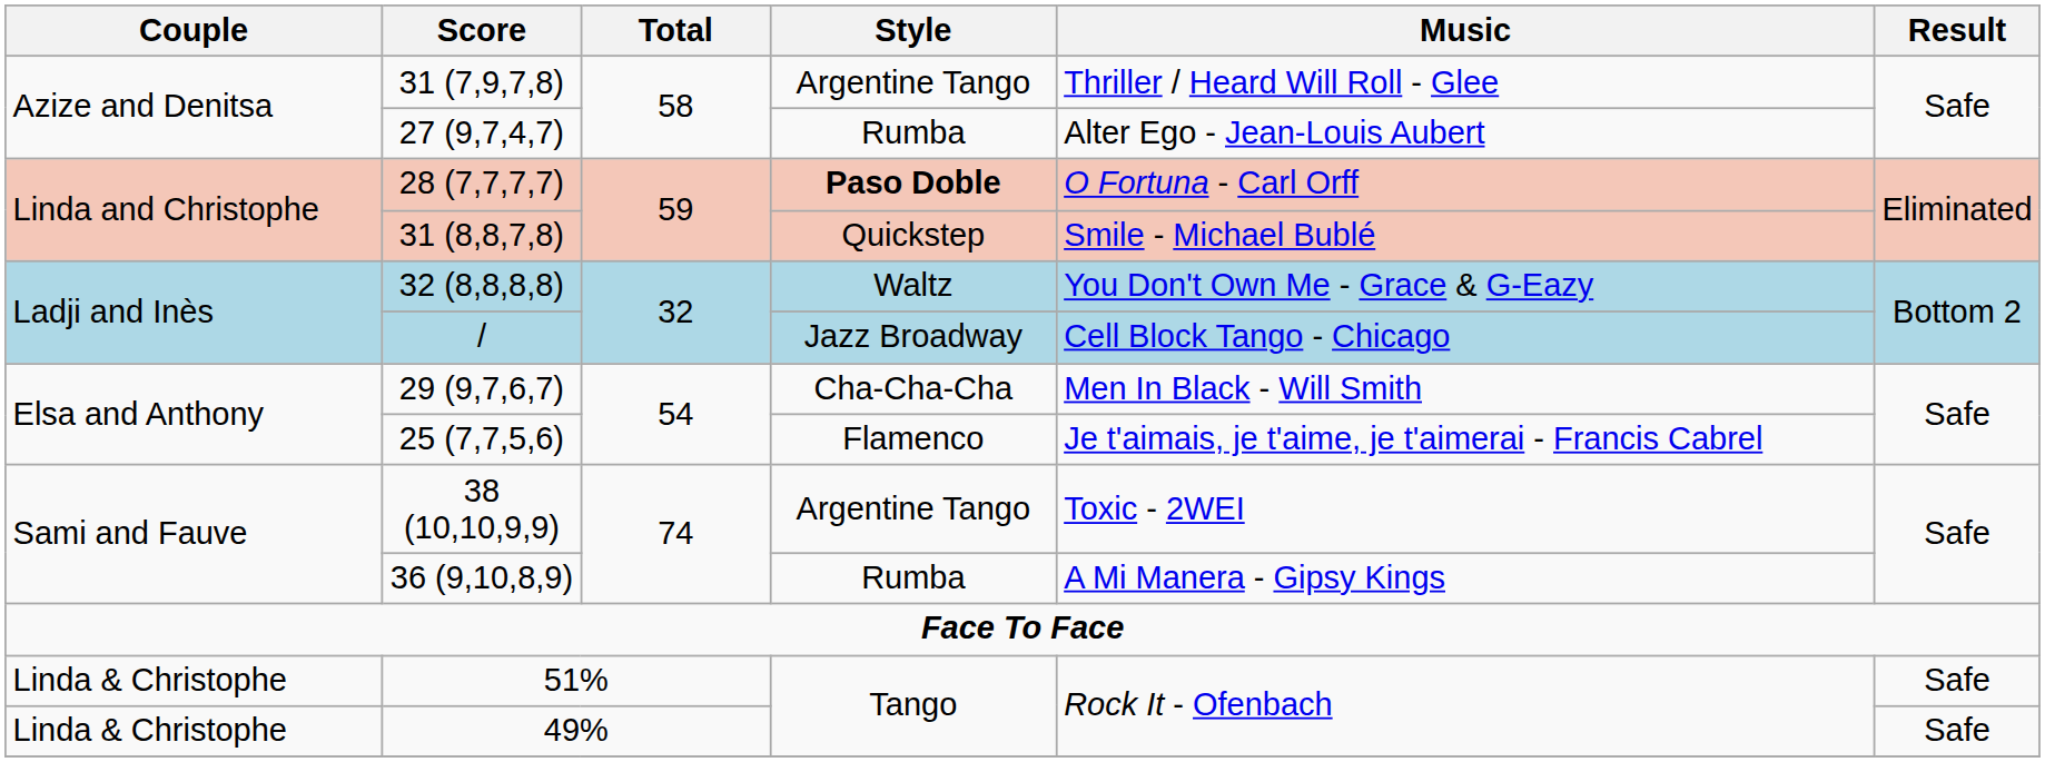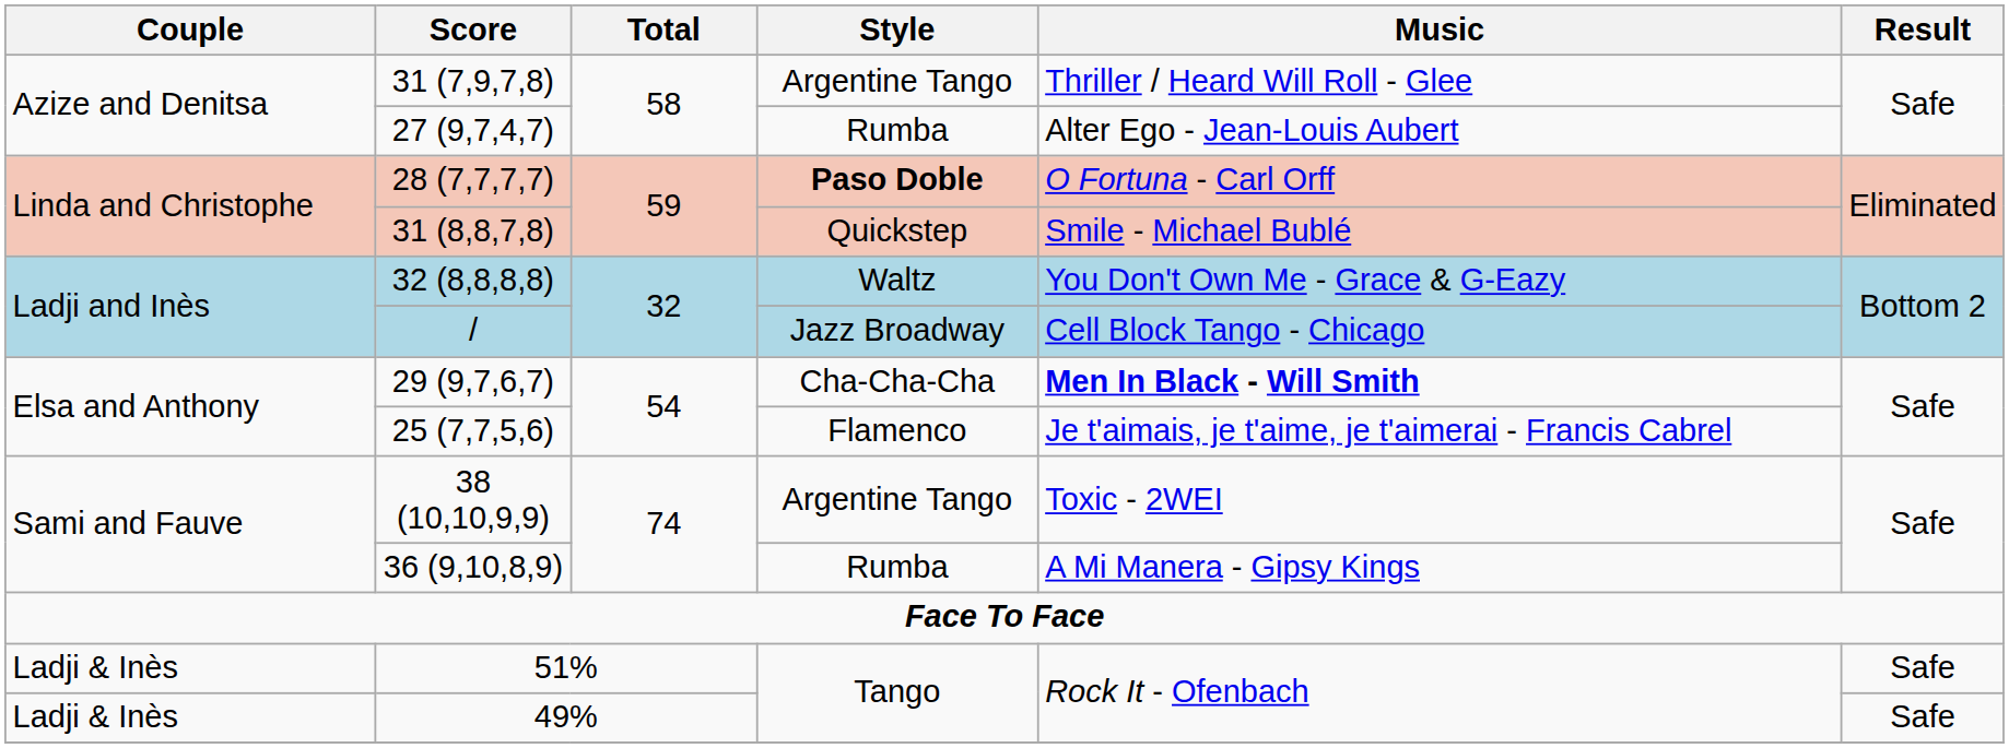 <table class="wikitable" style="width:80%;">
 <tr>
 <th style="width:20%;">Couple</th>
 <th style="width:10%;">Score</th>
 <th style="width:10%;">Total</th>
 <th style="width:15%;">Style</th>
 <th style="width:60%;">Music</th>
 <th style="width:60%;">Result</th>
 </tr>
 <tr>
 <td rowspan=2>Azize and Denitsa</td>
 <td style="text-align:center;">31 (7,9,7,8)</td>
 <td style="text-align:center;" rowspan="2">58</td>
 <td style="text-align:center;">Argentine Tango</td>
 <td><a href='#'>Thriller</a> / <a href='#'>Heard Will Roll</a> - <a href='#'>Glee</a></td>
 <td rowspan="2" style="text-align:center;">Safe</td>
 </tr>
 <tr>
 <td style="text-align:center;">27 (9,7,4,7)</td>
 <td style="text-align:center;">Rumba</td>
 <td>Alter Ego - <a href='#'>Jean-Louis Aubert</a></td>
 </tr>
 <tr style="background:#f4c7b8;">
 <td rowspan="2">Linda and Christophe</td>
 <td style="text-align:center;">28 (7,7,7,7)</td>
 <td style="text-align:center;" rowspan="2">59</td>
 <td style="text-align:center;"><strong>Paso Doble</strong></td>
 <td><em><a href='#'>O Fortuna</a></em> - <a href='#'>Carl Orff</a></td>
 <td rowspan="2" style="text-align:center;">Eliminated</td>
 </tr>
 <tr style="background:#f4c7b8;">
 <td style="text-align:center;">31 (8,8,7,8)</td>
 <td style="text-align:center;">Quickstep</td>
 <td><a href='#'>Smile</a> - <a href='#'>Michael Bublé</a></td>
 </tr>
 <tr style="background:lightblue;">
 <td rowspan=2>Ladji and Inès</td>
 <td style="text-align:center;">32 (8,8,8,8)</td>
 <td style="text-align:center;" rowspan="2">32</td>
 <td style="text-align:center;">Waltz</td>
 <td><a href='#'>You Don't Own Me</a> - <a href='#'>Grace</a> & <a href='#'>G-Eazy</a></td>
 <td rowspan="2" style="text-align:center;">Bottom 2</td>
 </tr>
 <tr style="background:lightblue;">
 <td style="text-align:center;">/</td>
 <td style="text-align:center;">Jazz Broadway</td>
 <td><a href='#'>Cell Block Tango</a> - <a href='#'>Chicago</a></td>
 </tr>
 <tr>
 <td rowspan=2>Elsa and Anthony</td>
 <td style="text-align:center;">29 (9,7,6,7)</td>
 <td style="text-align:center;" rowspan="2">54</td>
 <td style="text-align:center;">Cha-Cha-Cha</td>
-<td><a href='#'>Men In Black</a> - <a href='#'>Will Smith</a></td>
+<td><strong><a href='#'>Men In Black</a> - <a href='#'>Will Smith</a></strong></td>
 <td rowspan="2" style="text-align:center;">Safe</td>
 </tr>
 <tr>
 <td style="text-align:center;">25 (7,7,5,6)</td>
 <td style="text-align:center;">Flamenco</td>
 <td><a href='#'>Je t'aimais, je t'aime, je t'aimerai</a> - <a href='#'>Francis Cabrel</a></td>
 </tr>
 <tr>
 <td rowspan=2>Sami and Fauve</td>
 <td style="text-align:center;">38 (10,10,9,9)</td>
 <td style="text-align:center;" rowspan="2">74</td>
 <td style="text-align:center;">Argentine Tango</td>
 <td><a href='#'>Toxic</a> - <a href='#'>2WEI</a></td>
 <td rowspan="2" style="text-align:center;">Safe</td>
 </tr>
 <tr>
 <td style="text-align:center;">36 (9,10,8,9)</td>
 <td style="text-align:center;">Rumba</td>
 <td><a href='#'>A Mi Manera</a> - <a href='#'>Gipsy Kings</a></td>
 </tr>
 <tr>
 <td colspan=6 style="text-align:center;"><strong><em>Face To Face</em></strong></td>
 </tr>
 <tr>
-<td>Linda & Christophe</td>
+<td>Ladji & Inès</td>
 <td style="text-align:center;" colspan="2">51%</td>
 <td rowspan="2" style="text-align:center;">Tango</td>
 <td rowspan="2"><em>Rock It</em> - <a href='#'>Ofenbach</a></td>
 <td style="text-align:center;">Safe</td>
 </tr>
 <tr>
-<td>Linda & Christophe</td>
+<td>Ladji & Inès</td>
 <td style="text-align:center;" colspan="2">49%</td>
 <td style="text-align:center;">Safe</td>
 </tr>
 <tr>
 </tr>
 </table>
